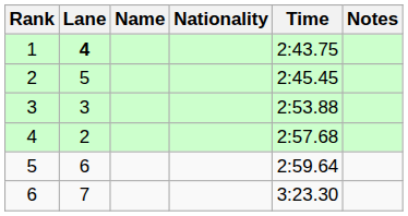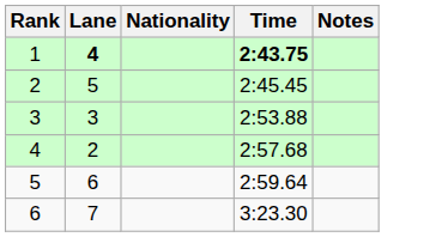 <table class="wikitable sortable" style="text-align:center">
 <tr>
 <th>Rank</th>
 <th>Lane</th>
-<th>Name</th>
 <th>Nationality</th>
 <th>Time</th>
 <th>Notes</th>
 </tr>
 <tr bgcolor=ccffcc>
 <td>1</td>
 <td><strong>4</strong></td>
 <td align=left></td>
-<td align=left></td>
-<td>2:43.75</td>
+<td><strong>2:43.75</strong></td>
 <td><strong></strong></td>
 </tr>
 <tr bgcolor=ccffcc>
 <td>2</td>
 <td>5</td>
-<td align=left></td>
 <td align=left></td>
 <td>2:45.45</td>
 <td><strong></strong></td>
 </tr>
 <tr bgcolor=ccffcc>
 <td>3</td>
 <td>3</td>
 <td align=left></td>
-<td align=left></td>
 <td>2:53.88</td>
 <td><strong></strong></td>
 </tr>
 <tr bgcolor=ccffcc>
 <td>4</td>
 <td>2</td>
-<td align=left></td>
 <td align=left></td>
 <td>2:57.68</td>
 <td><strong></strong></td>
 </tr>
 <tr>
 <td>5</td>
 <td>6</td>
 <td align=left></td>
-<td align=left></td>
 <td>2:59.64</td>
 <td></td>
 </tr>
 <tr>
 <td>6</td>
 <td>7</td>
 <td align=left></td>
-<td align=left></td>
 <td>3:23.30</td>
 <td></td>
 </tr>
 </table>
